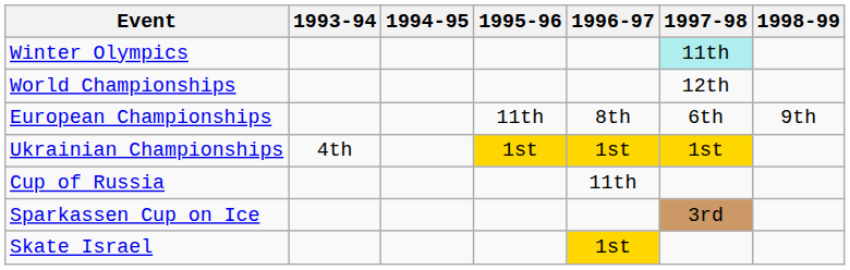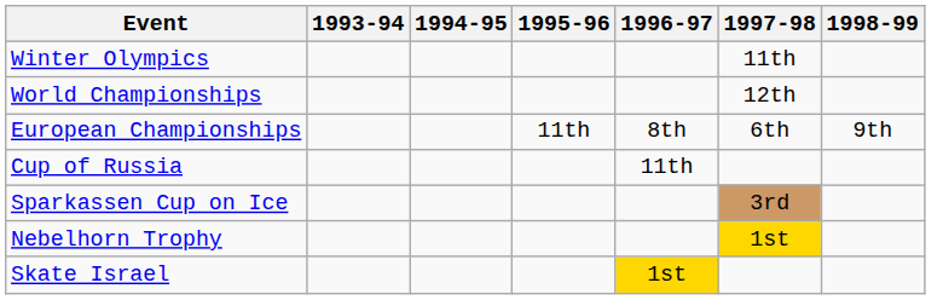 <table class="wikitable">
 <tr>
 <th>Event</th>
 <th>1993-94</th>
 <th>1994-95</th>
 <th>1995-96</th>
 <th>1996-97</th>
 <th>1997-98</th>
 <th>1998-99</th>
 </tr>
 <tr>
 <td><a href='#'>Winter Olympics</a></td>
 <td></td>
 <td></td>
 <td></td>
 <td></td>
-<td align="center" style="background: paleturquoise;">11th</td>
+<td align="center">11th</td>
 <td></td>
 </tr>
 <tr>
 <td><a href='#'>World Championships</a></td>
 <td></td>
 <td></td>
 <td></td>
 <td></td>
 <td align="center">12th</td>
 <td></td>
 </tr>
 <tr>
 <td><a href='#'>European Championships</a></td>
 <td></td>
 <td></td>
 <td align="center">11th</td>
 <td align="center">8th</td>
 <td align="center">6th</td>
 <td align="center">9th</td>
 </tr>
 <tr>
-<td><a href='#'>Ukrainian Championships</a></td>
-<td align="center">4th</td>
-<td></td>
-<td align="center" bgcolor="gold">1st</td>
-<td align="center" bgcolor="gold">1st</td>
-<td align="center" bgcolor="gold">1st</td>
-<td></td>
-</tr>
-<tr>
 <td><a href='#'>Cup of Russia</a></td>
 <td></td>
 <td></td>
 <td></td>
 <td align="center">11th</td>
 <td></td>
 <td></td>
 </tr>
 <tr>
 <td><a href='#'>Sparkassen Cup on Ice</a></td>
 <td></td>
 <td></td>
 <td></td>
 <td></td>
 <td align="center" bgcolor="cc9966">3rd</td>
 <td></td>
 </tr>
 <tr>
+<td><a href='#'>Nebelhorn Trophy</a></td>
+<td></td>
+<td></td>
+<td></td>
+<td></td>
+<td align="center" bgcolor="gold">1st</td>
+<td></td>
+</tr>
+<tr>
 <td><a href='#'>Skate Israel</a></td>
 <td></td>
 <td></td>
 <td></td>
 <td align="center" bgcolor="gold">1st</td>
 <td></td>
 <td></td>
 </tr>
 </table>
